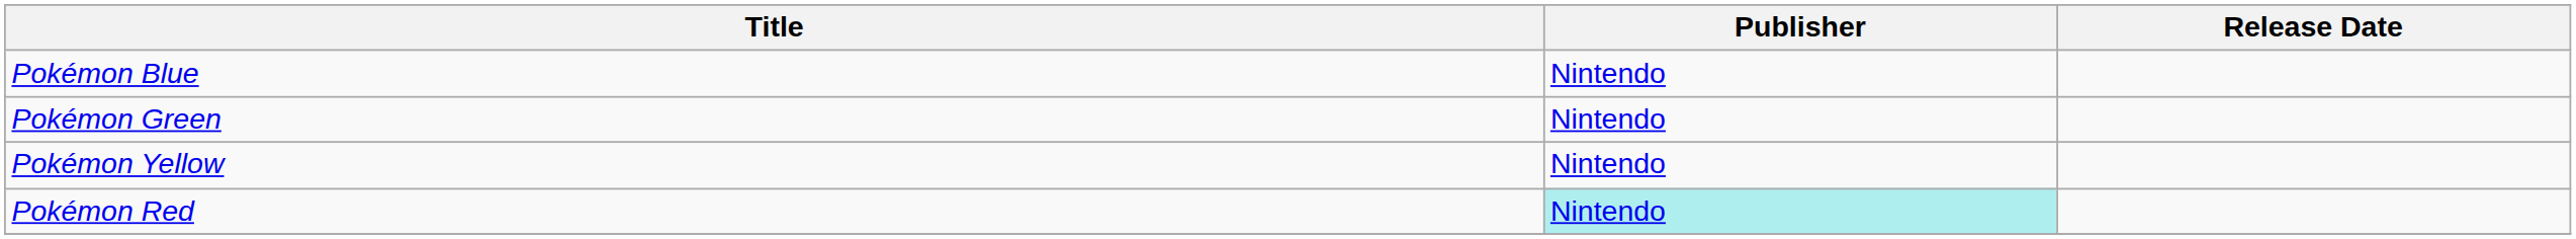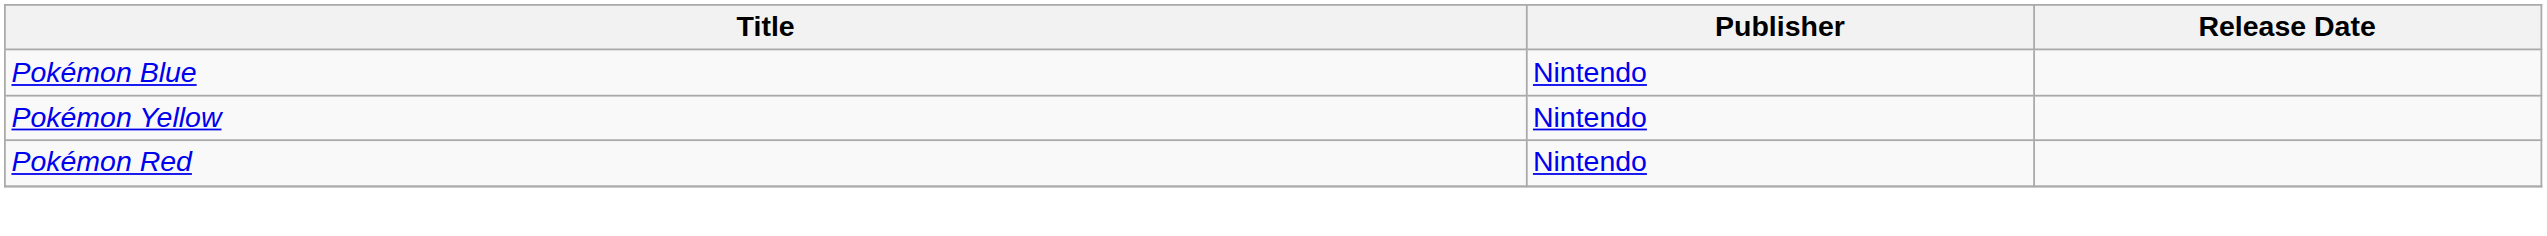 <table class="wikitable sortable" style="width:90%">
 <tr>
 <th width="60%">Title</th>
 <th width="20%">Publisher</th>
 <th width="20%">Release Date</th>
 </tr>
 <tr>
 <td><em><a href='#'>Pokémon Blue</a></em></td>
 <td><a href='#'>Nintendo</a></td>
 <td></td>
 </tr>
 <tr>
-<td><em><a href='#'>Pokémon Green</a></em></td>
-<td><a href='#'>Nintendo</a></td>
-<td></td>
-</tr>
-<tr>
 <td><em><a href='#'>Pokémon Yellow</a></em></td>
 <td><a href='#'>Nintendo</a></td>
 <td></td>
 </tr>
 <tr>
 <td><em><a href='#'>Pokémon Red</a></em></td>
-<td style="background: paleturquoise;"><a href='#'>Nintendo</a></td>
+<td><a href='#'>Nintendo</a></td>
 <td></td>
 </tr>
 <tr>
 </tr>
 </table>
